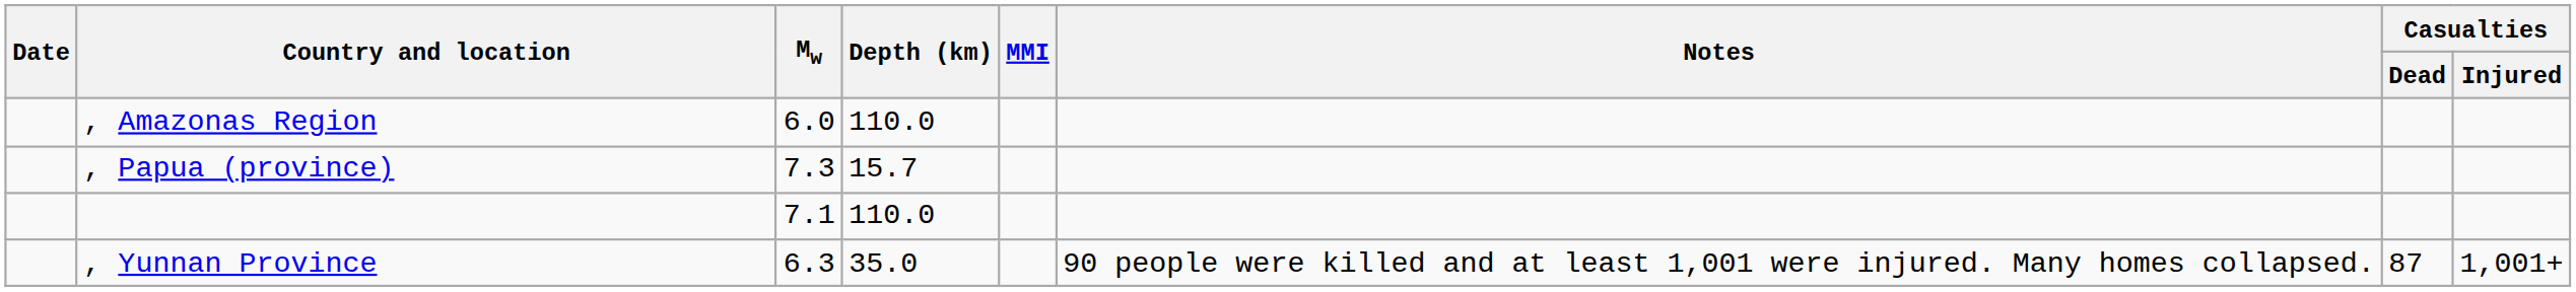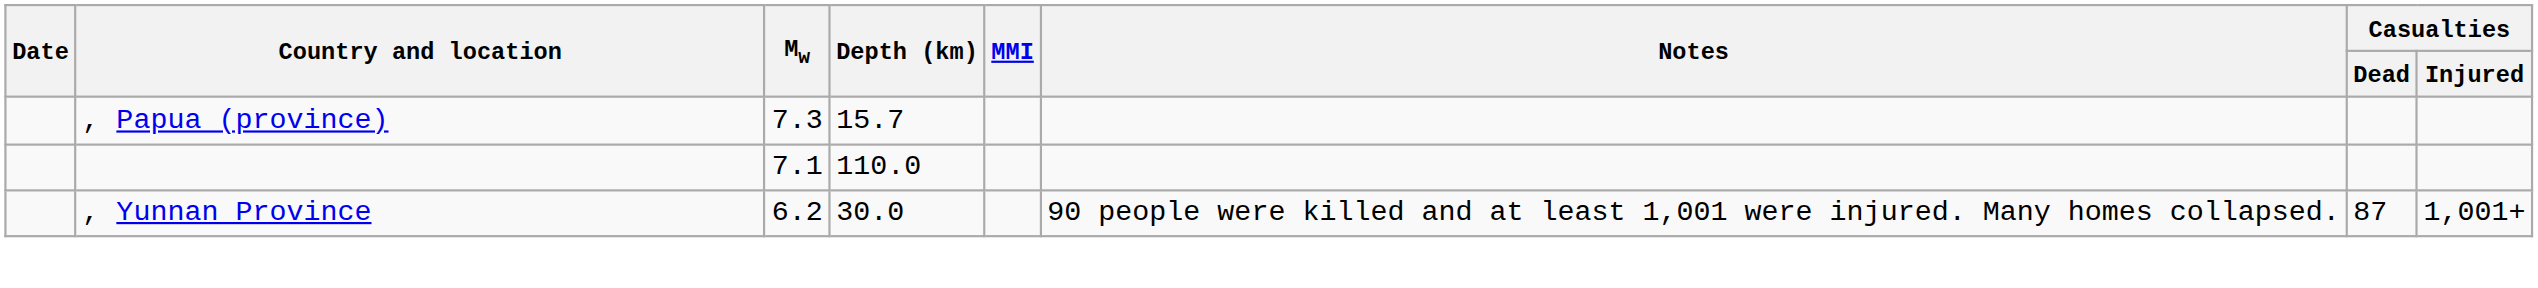 <table class="wikitable sortable sort-under" style="border:1px black; margin-left:1em;">
 <tr>
 <th rowspan="2"><small>Date</small></th>
 <th rowspan="2" style="width: 310px"><small>Country and location</small></th>
 <th rowspan="2"><small>M<sub>w</sub></small></th>
 <th rowspan="2"><small>Depth (km)</small></th>
 <th rowspan="2"><small><a href='#'>MMI</a></small></th>
 <th rowspan="2" class="unsortable"><small>Notes</small></th>
 <th colspan="2"><small>Casualties</small></th>
 </tr>
 <tr>
 <th><small>Dead</small></th>
 <th><small>Injured</small></th>
-</tr>
-<tr>
-<td></td>
-<td>, <a href='#'>Amazonas Region</a></td>
-<td>6.0</td>
-<td>110.0</td>
-<td></td>
-<td></td>
-<td></td>
-<td></td>
 </tr>
 <tr>
 <td></td>
 <td>, <a href='#'>Papua (province)</a></td>
 <td>7.3</td>
 <td>15.7</td>
 <td></td>
 <td></td>
 <td></td>
 <td></td>
 </tr>
 <tr>
 <td></td>
 <td></td>
 <td>7.1</td>
 <td>110.0</td>
 <td></td>
 <td></td>
 <td></td>
 <td></td>
 </tr>
 <tr>
 <td></td>
 <td>, <a href='#'>Yunnan Province</a></td>
-<td>6.3</td>
-<td>35.0</td>
+<td>6.2</td>
+<td>30.0</td>
 <td></td>
 <td>90 people were killed and at least 1,001 were injured. Many homes collapsed.</td>
 <td>87</td>
 <td>1,001+</td>
 </tr>
 </table>
